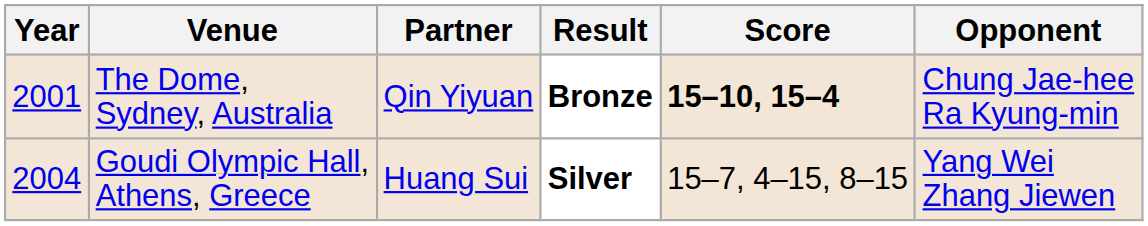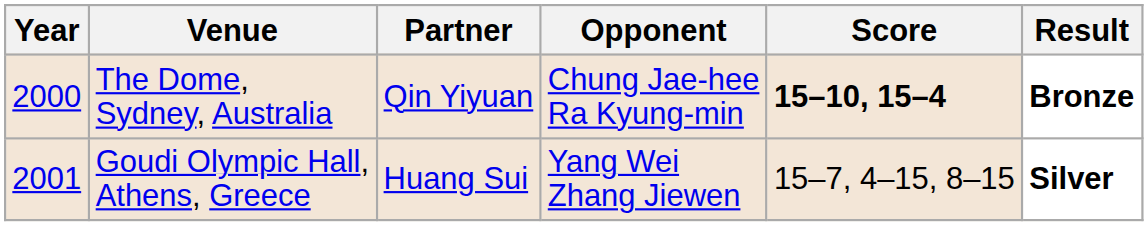 <table class="sortable wikitable" style="font-size: 90%;">
 <tr>
 <th>Year</th>
 <th>Venue</th>
 <th>Partner</th>
+<th>Opponent</th>
+<th>Score</th>
 <th>Result</th>
-<th>Score</th>
-<th>Opponent</th>
+</tr>
+<tr style="background:#F3E6D7">
+<td align="center"><a href='#'>2000</a></td>
+<td align="left"><a href='#'>The Dome</a>,<br><a href='#'>Sydney</a>, <a href='#'>Australia</a></td>
+<td align="left"> <a href='#'>Qin Yiyuan</a></td>
+<td align="left"> <a href='#'>Chung Jae-hee</a> <br>  <a href='#'>Ra Kyung-min</a></td>
+<td align="left"><strong>15–10, 15–4</strong></td>
+<td style="text-align:left; background:white"> <strong>Bronze</strong></td>
 </tr>
 <tr style="background:#F3E6D7">
 <td align="center"><a href='#'>2001</a></td>
-<td align="left"><a href='#'>The Dome</a>,<br><a href='#'>Sydney</a>, <a href='#'>Australia</a></td>
-<td align="left"> <a href='#'>Qin Yiyuan</a></td>
-<td style="text-align:left; background:white"> <strong>Bronze</strong></td>
-<td align="left"><strong>15–10, 15–4</strong></td>
-<td align="left"> <a href='#'>Chung Jae-hee</a> <br>  <a href='#'>Ra Kyung-min</a></td>
-</tr>
-<tr style="background:#F3E6D7">
-<td align="center"><a href='#'>2004</a></td>
 <td align="left"><a href='#'>Goudi Olympic Hall</a>,<br><a href='#'>Athens</a>, <a href='#'>Greece</a></td>
 <td align="left"> <a href='#'>Huang Sui</a></td>
+<td align="left"> <a href='#'>Yang Wei</a> <br>  <a href='#'>Zhang Jiewen</a></td>
+<td align="left">15–7, 4–15, 8–15</td>
 <td style="text-align:left; background:white"> <strong>Silver</strong></td>
-<td align="left">15–7, 4–15, 8–15</td>
-<td align="left"> <a href='#'>Yang Wei</a> <br>  <a href='#'>Zhang Jiewen</a></td>
 </tr>
 </table>
